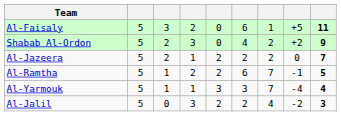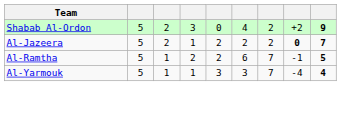 <table class="wikitable" style="text-align: center;">
 <tr>
 <th width=165>Team</th>
 <th width=30></th>
 <th width=30></th>
 <th width=30></th>
 <th width=30></th>
 <th width=30></th>
 <th width=30></th>
 <th width=30></th>
 <th width=30></th>
-</tr>
-<tr bgcolor=#ccffcc>
-<td align=left><a href='#'>Al-Faisaly</a></td>
-<td>5</td>
-<td>3</td>
-<td>2</td>
-<td>0</td>
-<td>6</td>
-<td>1</td>
-<td>+5</td>
-<td><strong>11</strong></td>
 </tr>
 <tr bgcolor=#ccffcc>
 <td align=left><a href='#'>Shabab Al-Ordon</a></td>
 <td>5</td>
 <td>2</td>
 <td>3</td>
 <td>0</td>
 <td>4</td>
 <td>2</td>
 <td>+2</td>
 <td><strong>9</strong></td>
 </tr>
 <tr>
 <td align=left><a href='#'>Al-Jazeera</a></td>
 <td>5</td>
 <td>2</td>
 <td>1</td>
 <td>2</td>
 <td>2</td>
 <td>2</td>
-<td>0</td>
+<td><strong>0</strong></td>
 <td><strong>7</strong></td>
 </tr>
 <tr>
 <td align=left><a href='#'>Al-Ramtha</a></td>
 <td>5</td>
 <td>1</td>
 <td>2</td>
 <td>2</td>
 <td>6</td>
 <td>7</td>
 <td>-1</td>
 <td><strong>5</strong></td>
 </tr>
 <tr>
 <td align=left><a href='#'>Al-Yarmouk</a></td>
 <td>5</td>
 <td>1</td>
 <td>1</td>
 <td>3</td>
 <td>3</td>
 <td>7</td>
 <td>-4</td>
 <td><strong>4</strong></td>
 </tr>
-<tr>
-<td align=left><a href='#'>Al-Jalil</a></td>
-<td>5</td>
-<td>0</td>
-<td>3</td>
-<td>2</td>
-<td>2</td>
-<td>4</td>
-<td>-2</td>
-<td><strong>3</strong></td>
-</tr>
 </table>
